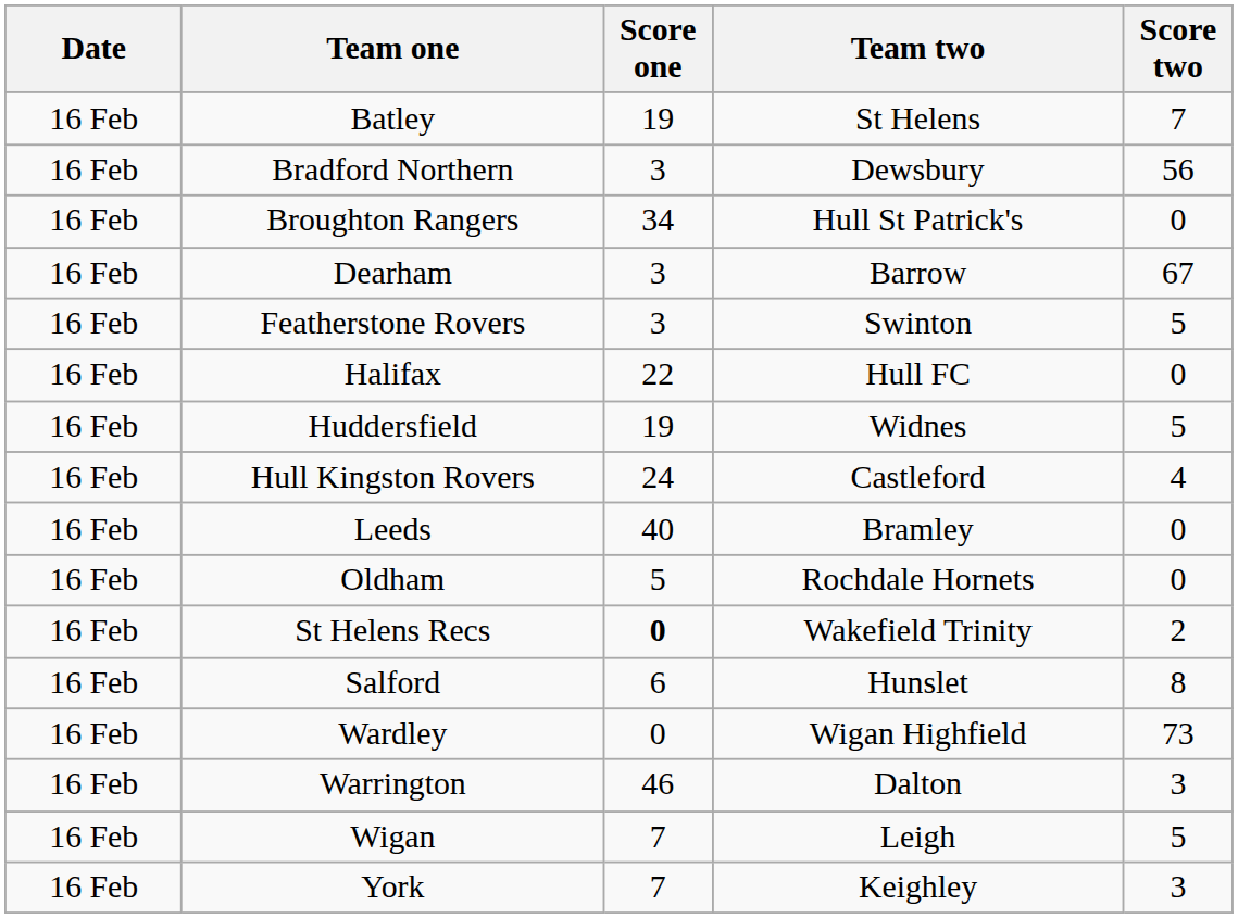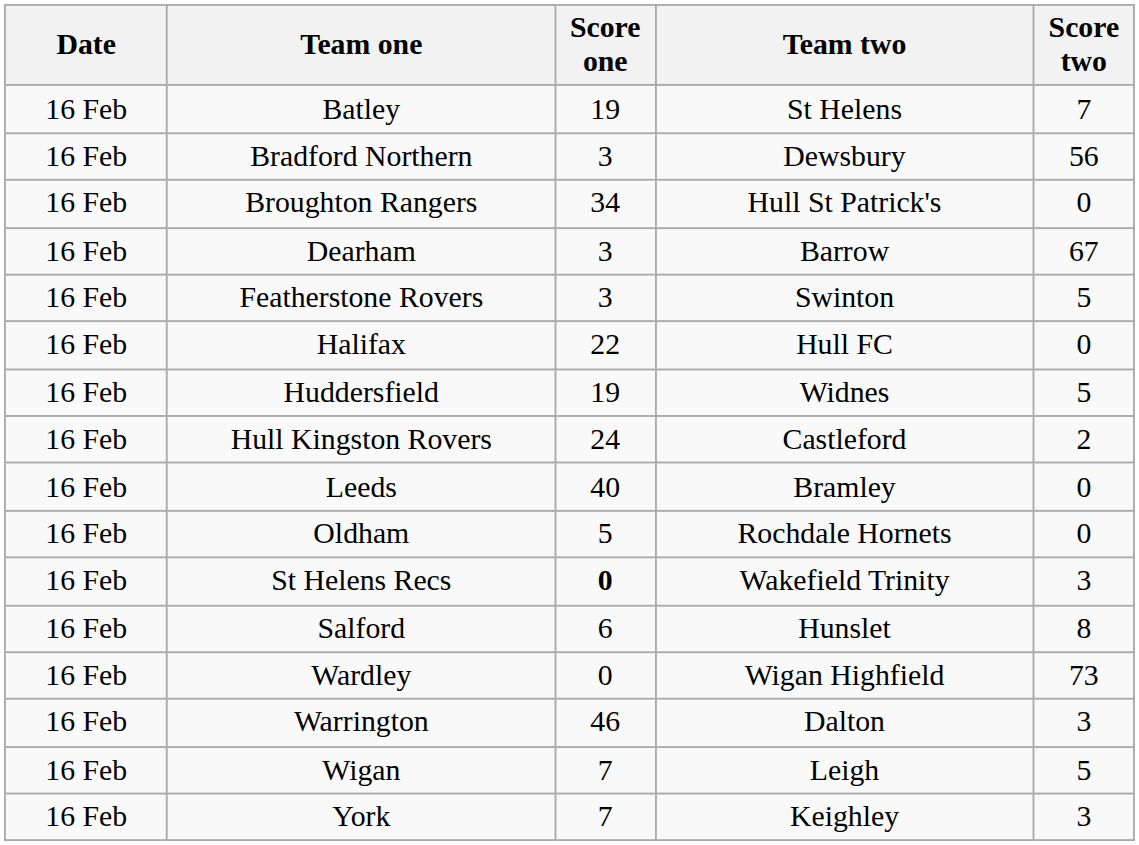 <table class="wikitable" style="text-align: center">
 <tr>
 <th width=100>Date</th>
 <th width=250>Team one</th>
 <th width=50>Score one</th>
 <th width=250>Team two</th>
 <th width=50>Score two</th>
 </tr>
 <tr>
 <td>16 Feb</td>
 <td>Batley</td>
 <td>19</td>
 <td>St Helens</td>
 <td>7</td>
 </tr>
 <tr>
 <td>16 Feb</td>
 <td>Bradford Northern</td>
 <td>3</td>
 <td>Dewsbury</td>
 <td>56</td>
 </tr>
 <tr>
 <td>16 Feb</td>
 <td>Broughton Rangers</td>
 <td>34</td>
 <td>Hull St Patrick's</td>
 <td>0</td>
 </tr>
 <tr>
 <td>16 Feb</td>
 <td>Dearham</td>
 <td>3</td>
 <td>Barrow</td>
 <td>67</td>
 </tr>
 <tr>
 <td>16 Feb</td>
 <td>Featherstone Rovers</td>
 <td>3</td>
 <td>Swinton</td>
 <td>5</td>
 </tr>
 <tr>
 <td>16 Feb</td>
 <td>Halifax</td>
 <td>22</td>
 <td>Hull FC</td>
 <td>0</td>
 </tr>
 <tr>
 <td>16 Feb</td>
 <td>Huddersfield</td>
 <td>19</td>
 <td>Widnes</td>
 <td>5</td>
 </tr>
 <tr>
 <td>16 Feb</td>
 <td>Hull Kingston Rovers</td>
 <td>24</td>
 <td>Castleford</td>
-<td>4</td>
+<td>2</td>
 </tr>
 <tr>
 <td>16 Feb</td>
 <td>Leeds</td>
 <td>40</td>
 <td>Bramley</td>
 <td>0</td>
 </tr>
 <tr>
 <td>16 Feb</td>
 <td>Oldham</td>
 <td>5</td>
 <td>Rochdale Hornets</td>
 <td>0</td>
 </tr>
 <tr>
 <td>16 Feb</td>
 <td>St Helens Recs</td>
 <td><strong>0</strong></td>
 <td>Wakefield Trinity</td>
-<td>2</td>
+<td>3</td>
 </tr>
 <tr>
 <td>16 Feb</td>
 <td>Salford</td>
 <td>6</td>
 <td>Hunslet</td>
 <td>8</td>
 </tr>
 <tr>
 <td>16 Feb</td>
 <td>Wardley</td>
 <td>0</td>
 <td>Wigan Highfield</td>
 <td>73</td>
 </tr>
 <tr>
 <td>16 Feb</td>
 <td>Warrington</td>
 <td>46</td>
 <td>Dalton</td>
 <td>3</td>
 </tr>
 <tr>
 <td>16 Feb</td>
 <td>Wigan</td>
 <td>7</td>
 <td>Leigh</td>
 <td>5</td>
 </tr>
 <tr>
 <td>16 Feb</td>
 <td>York</td>
 <td>7</td>
 <td>Keighley</td>
 <td>3</td>
 </tr>
 </table>
